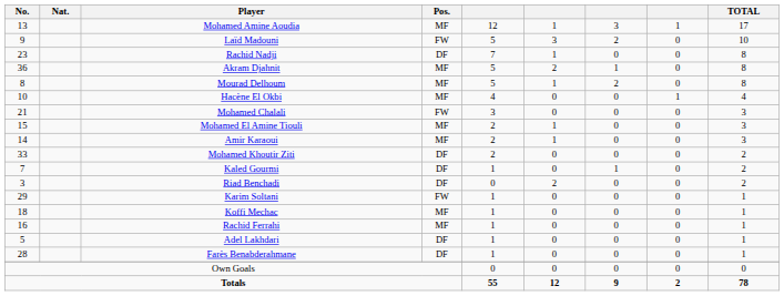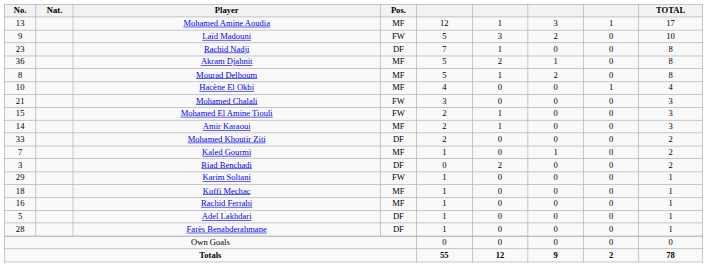 <table class="wikitable sortable alternance"  style="font-size:85%; text-align:center; line-height:14px; width:70%;">
 <tr>
 <th width=10>No.</th>
 <th width=10>Nat.</th>
 <th scope="col" style="width:250px;">Player</th>
 <th width=10>Pos.</th>
 <th width=40></th>
 <th width=40></th>
 <th width=40></th>
 <th width=40></th>
 <th width=10>TOTAL</th>
 </tr>
 <tr>
 <td>13</td>
 <td></td>
 <td><a href='#'>Mohamed Amine Aoudia</a></td>
 <td>MF</td>
 <td>12</td>
 <td>1</td>
 <td>3</td>
 <td>1</td>
 <td>17</td>
 </tr>
 <tr>
 <td>9</td>
 <td></td>
 <td><a href='#'>Laïd Madouni</a></td>
 <td>FW</td>
 <td>5</td>
 <td>3</td>
 <td>2</td>
 <td>0</td>
 <td>10</td>
 </tr>
 <tr>
 <td>23</td>
 <td></td>
 <td><a href='#'>Rachid Nadji</a></td>
 <td>DF</td>
 <td>7</td>
 <td>1</td>
 <td>0</td>
 <td>0</td>
 <td>8</td>
 </tr>
 <tr>
 <td>36</td>
 <td></td>
 <td><a href='#'>Akram Djahnit</a></td>
 <td>MF</td>
 <td>5</td>
 <td>2</td>
 <td>1</td>
 <td>0</td>
 <td>8</td>
 </tr>
 <tr>
 <td>8</td>
 <td></td>
 <td><a href='#'>Mourad Delhoum</a></td>
 <td>MF</td>
 <td>5</td>
 <td>1</td>
 <td>2</td>
 <td>0</td>
 <td>8</td>
 </tr>
 <tr>
 <td>10</td>
 <td></td>
 <td><a href='#'>Hacène El Okbi</a></td>
 <td>MF</td>
 <td>4</td>
 <td>0</td>
 <td>0</td>
 <td>1</td>
 <td>4</td>
 </tr>
 <tr>
 <td>21</td>
 <td></td>
 <td><a href='#'>Mohamed Chalali</a></td>
 <td>FW</td>
 <td>3</td>
 <td>0</td>
 <td>0</td>
 <td>0</td>
 <td>3</td>
 </tr>
 <tr>
 <td>15</td>
 <td></td>
 <td><a href='#'>Mohamed El Amine Tiouli</a></td>
-<td>MF</td>
+<td>FW</td>
 <td>2</td>
 <td>1</td>
 <td>0</td>
 <td>0</td>
 <td>3</td>
 </tr>
 <tr>
 <td>14</td>
 <td></td>
 <td><a href='#'>Amir Karaoui</a></td>
 <td>MF</td>
 <td>2</td>
 <td>1</td>
 <td>0</td>
 <td>0</td>
 <td>3</td>
 </tr>
 <tr>
 <td>33</td>
 <td></td>
 <td><a href='#'>Mohamed Khoutir Ziti</a></td>
 <td>DF</td>
 <td>2</td>
 <td>0</td>
 <td>0</td>
 <td>0</td>
 <td>2</td>
 </tr>
 <tr>
 <td>7</td>
 <td></td>
 <td><a href='#'>Kaled Gourmi</a></td>
-<td>DF</td>
+<td>MF</td>
 <td>1</td>
 <td>0</td>
 <td>1</td>
 <td>0</td>
 <td>2</td>
 </tr>
 <tr>
 <td>3</td>
 <td></td>
 <td><a href='#'>Riad Benchadi</a></td>
 <td>DF</td>
 <td>0</td>
 <td>2</td>
 <td>0</td>
 <td>0</td>
 <td>2</td>
 </tr>
 <tr>
 <td>29</td>
 <td></td>
 <td><a href='#'>Karim Soltani</a></td>
 <td>FW</td>
 <td>1</td>
 <td>0</td>
 <td>0</td>
 <td>0</td>
 <td>1</td>
 </tr>
 <tr>
 <td>18</td>
 <td></td>
 <td><a href='#'>Koffi Mechac</a></td>
 <td>MF</td>
 <td>1</td>
 <td>0</td>
 <td>0</td>
 <td>0</td>
 <td>1</td>
 </tr>
 <tr>
 <td>16</td>
 <td></td>
 <td><a href='#'>Rachid Ferrahi</a></td>
 <td>MF</td>
 <td>1</td>
 <td>0</td>
 <td>0</td>
 <td>0</td>
 <td>1</td>
 </tr>
 <tr>
 <td>5</td>
 <td></td>
 <td><a href='#'>Adel Lakhdari</a></td>
 <td>DF</td>
 <td>1</td>
 <td>0</td>
 <td>0</td>
 <td>0</td>
 <td>1</td>
 </tr>
 <tr>
 <td>28</td>
 <td></td>
 <td><a href='#'>Farès Benabderahmane</a></td>
 <td>DF</td>
 <td>1</td>
 <td>0</td>
 <td>0</td>
 <td>0</td>
 <td>1</td>
 </tr>
 <tr>
 </tr>
 <tr class="sortbottom">
 <td colspan="4">Own Goals</td>
 <td>0</td>
 <td>0</td>
 <td>0</td>
 <td>0</td>
 <td>0</td>
 </tr>
 <tr class="sortbottom">
 <td colspan="4"><strong>Totals</strong></td>
 <td><strong>55</strong></td>
 <td><strong>12</strong></td>
 <td><strong>9</strong></td>
 <td><strong>2</strong></td>
 <td><strong>78</strong></td>
 </tr>
 </table>
